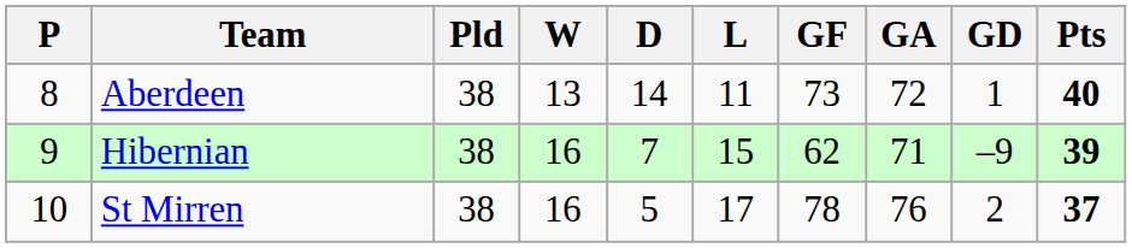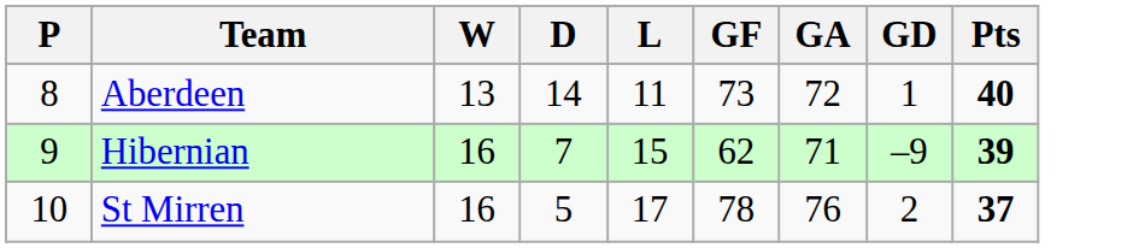 <table class="wikitable" style="text-align: center;">
 <tr>
 <th width=30>P</th>
 <th width=140>Team</th>
-<th width=30>Pld</th>
 <th width=30>W</th>
 <th width=30>D</th>
 <th width=30>L</th>
 <th width=30>GF</th>
 <th width=30>GA</th>
 <th width=30>GD</th>
 <th width=30>Pts</th>
 </tr>
 <tr>
 <td>8</td>
 <td align=left><a href='#'>Aberdeen</a></td>
-<td>38</td>
 <td>13</td>
 <td>14</td>
 <td>11</td>
 <td>73</td>
 <td>72</td>
 <td>1</td>
 <td><strong>40</strong></td>
 </tr>
 <tr style="background:#ccffcc;">
 <td>9</td>
 <td align=left><a href='#'>Hibernian</a></td>
-<td>38</td>
 <td>16</td>
 <td>7</td>
 <td>15</td>
 <td>62</td>
 <td>71</td>
 <td>–9</td>
 <td><strong>39</strong></td>
 </tr>
 <tr>
 <td>10</td>
 <td align=left><a href='#'>St Mirren</a></td>
-<td>38</td>
 <td>16</td>
 <td>5</td>
 <td>17</td>
 <td>78</td>
 <td>76</td>
 <td>2</td>
 <td><strong>37</strong></td>
 </tr>
 </table>
